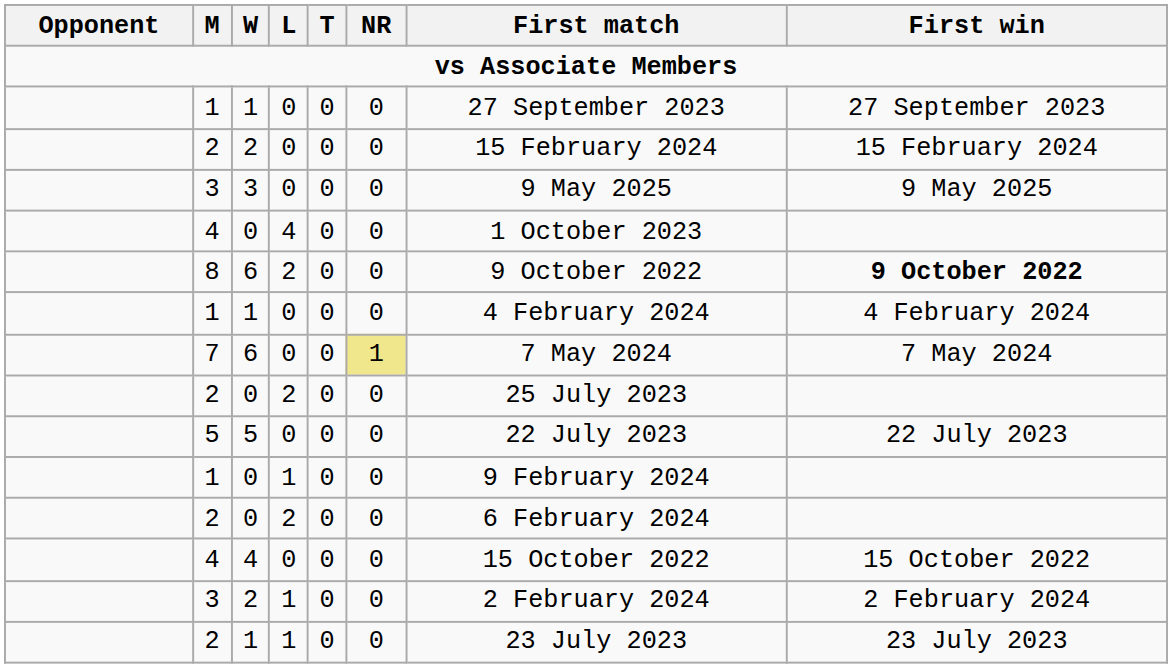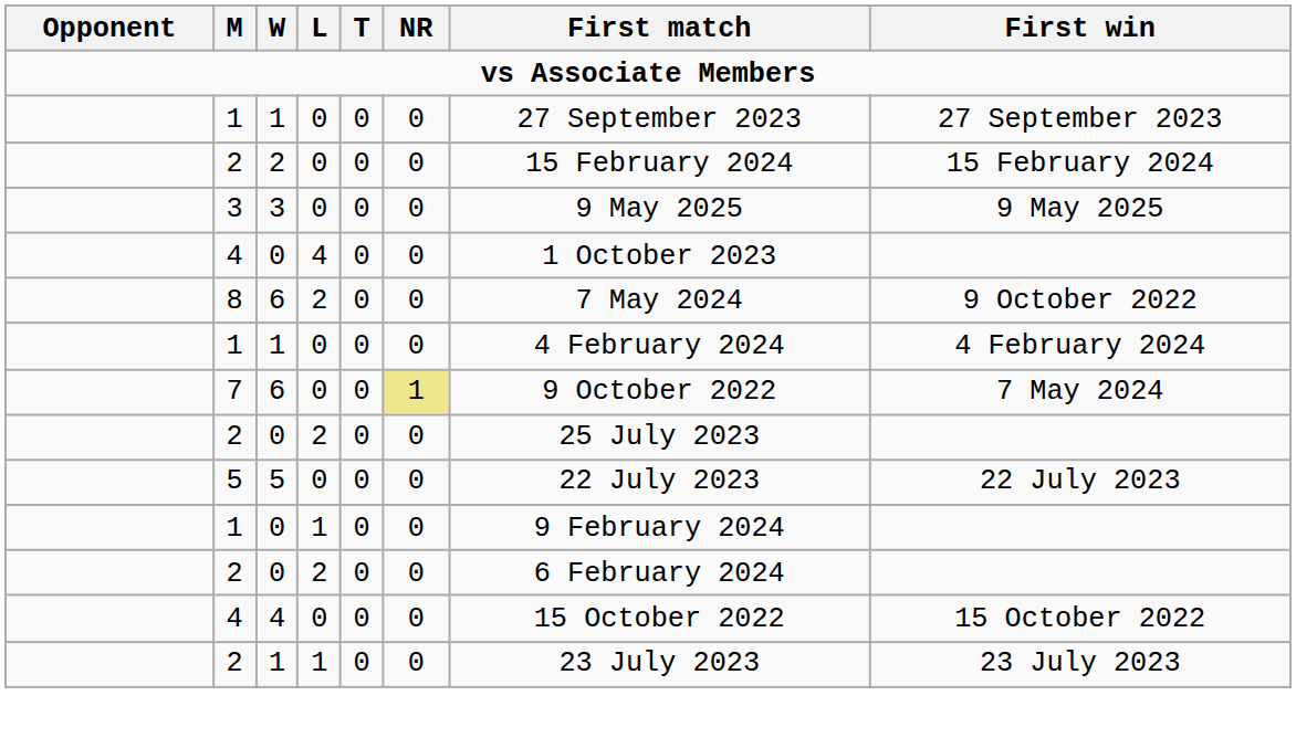 <table class="wikitable" style="text-align: center; width: 600px;">
 <tr>
 <th>Opponent</th>
 <th>M</th>
 <th>W</th>
 <th>L</th>
 <th>T</th>
 <th>NR</th>
 <th>First match</th>
 <th>First win</th>
 </tr>
 <tr>
 <td colspan="8" style="text-align:center;"><strong>vs Associate Members</strong></td>
 </tr>
 <tr>
 <td align=left></td>
 <td>1</td>
 <td>1</td>
 <td>0</td>
 <td>0</td>
 <td>0</td>
 <td>27 September 2023</td>
 <td>27 September 2023</td>
 </tr>
 <tr>
 <td align=left></td>
 <td>2</td>
 <td>2</td>
 <td>0</td>
 <td>0</td>
 <td>0</td>
 <td>15 February 2024</td>
 <td>15 February 2024</td>
 </tr>
 <tr>
 <td align=left></td>
 <td>3</td>
 <td>3</td>
 <td>0</td>
 <td>0</td>
 <td>0</td>
 <td>9 May 2025</td>
 <td>9 May 2025</td>
 </tr>
 <tr>
 <td align=left></td>
 <td>4</td>
 <td>0</td>
 <td>4</td>
 <td>0</td>
 <td>0</td>
 <td>1 October 2023</td>
 <td></td>
 </tr>
 <tr>
 <td align=left></td>
 <td>8</td>
 <td>6</td>
 <td>2</td>
 <td>0</td>
 <td>0</td>
+<td>7 May 2024</td>
 <td>9 October 2022</td>
-<td><strong>9 October 2022</strong></td>
 </tr>
 <tr>
 <td align=left></td>
 <td>1</td>
 <td>1</td>
 <td>0</td>
 <td>0</td>
 <td>0</td>
 <td>4 February 2024</td>
 <td>4 February 2024</td>
 </tr>
 <tr>
 <td align=left></td>
 <td>7</td>
 <td>6</td>
 <td>0</td>
 <td>0</td>
 <td style="background: khaki;">1</td>
-<td>7 May 2024</td>
+<td>9 October 2022</td>
 <td>7 May 2024</td>
 </tr>
 <tr>
 <td align=left></td>
 <td>2</td>
 <td>0</td>
 <td>2</td>
 <td>0</td>
 <td>0</td>
 <td>25 July 2023</td>
 <td></td>
 </tr>
 <tr>
 <td align=left></td>
 <td>5</td>
 <td>5</td>
 <td>0</td>
 <td>0</td>
 <td>0</td>
 <td>22 July 2023</td>
 <td>22 July 2023</td>
 </tr>
 <tr>
 <td align=left></td>
 <td>1</td>
 <td>0</td>
 <td>1</td>
 <td>0</td>
 <td>0</td>
 <td>9 February 2024</td>
 <td></td>
 </tr>
 <tr>
 <td align=left></td>
 <td>2</td>
 <td>0</td>
 <td>2</td>
 <td>0</td>
 <td>0</td>
 <td>6 February 2024</td>
 <td></td>
 </tr>
 <tr>
 <td align=left></td>
 <td>4</td>
 <td>4</td>
 <td>0</td>
 <td>0</td>
 <td>0</td>
 <td>15 October 2022</td>
 <td>15 October 2022</td>
 </tr>
 <tr>
 <td align=left></td>
-<td>3</td>
-<td>2</td>
-<td>1</td>
-<td>0</td>
-<td>0</td>
-<td>2 February 2024</td>
-<td>2 February 2024</td>
-</tr>
-<tr>
-<td align=left></td>
 <td>2</td>
 <td>1</td>
 <td>1</td>
 <td>0</td>
 <td>0</td>
 <td>23 July 2023</td>
 <td>23 July 2023</td>
 </tr>
 </table>
